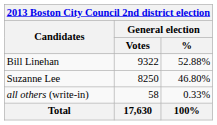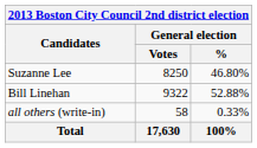 <table class=wikitable>
 <tr>
 <th colspan=3><a href='#'>2013 Boston City Council 2nd district election</a></th>
 </tr>
 <tr>
 <th colspan=1 rowspan=2><strong>Candidates</strong></th>
 <th colspan=2><strong>General election</strong></th>
 </tr>
 <tr>
 <th>Votes</th>
 <th>%</th>
 </tr>
 <tr>
+<td>Suzanne Lee</td>
+<td align="right">8250</td>
+<td align="right">46.80%</td>
+</tr>
+<tr>
 <td>Bill Linehan</td>
 <td align="right">9322</td>
 <td align="right">52.88%</td>
-</tr>
-<tr>
-<td>Suzanne Lee</td>
-<td align="right">8250</td>
-<td align="right">46.80%</td>
 </tr>
 <tr>
 <td><em>all others</em> (write-in)</td>
 <td align="right">58</td>
 <td align="right">0.33%</td>
 </tr>
 <tr>
 <th><strong>Total</strong></th>
 <th align="right"><strong>17,630</strong></th>
 <th align="right"><strong>100%</strong></th>
 </tr>
 </table>
